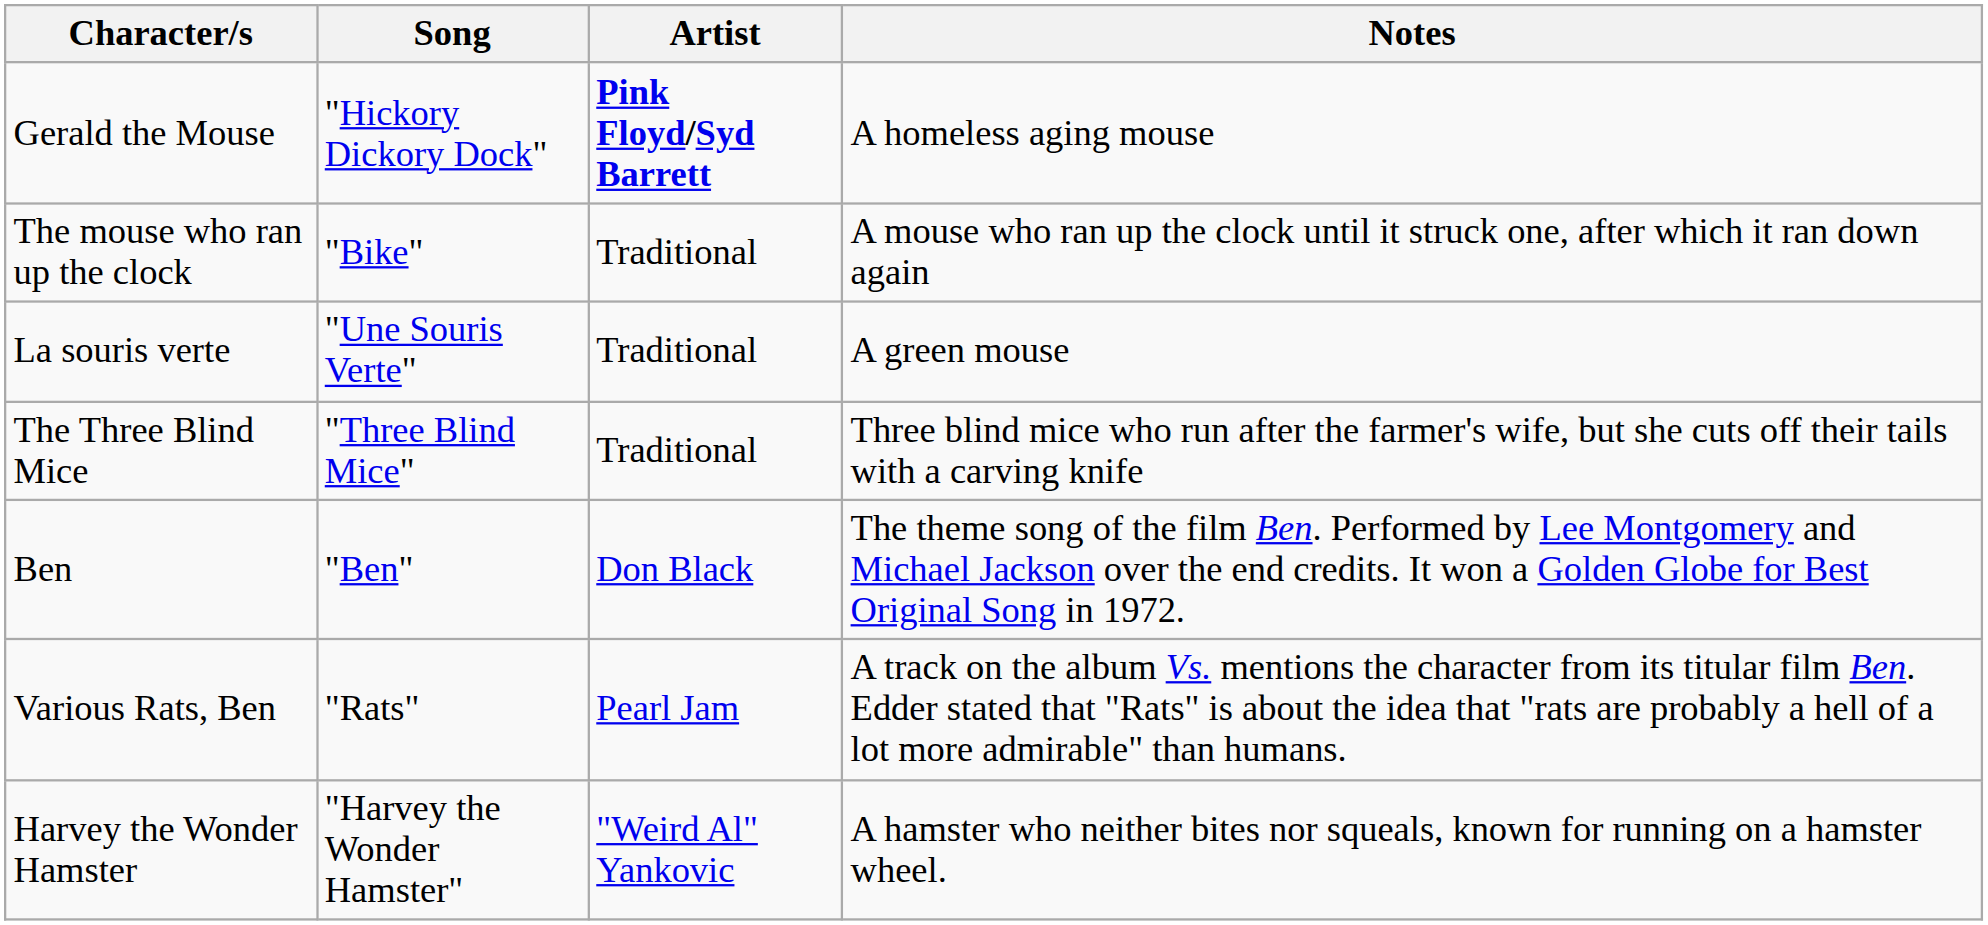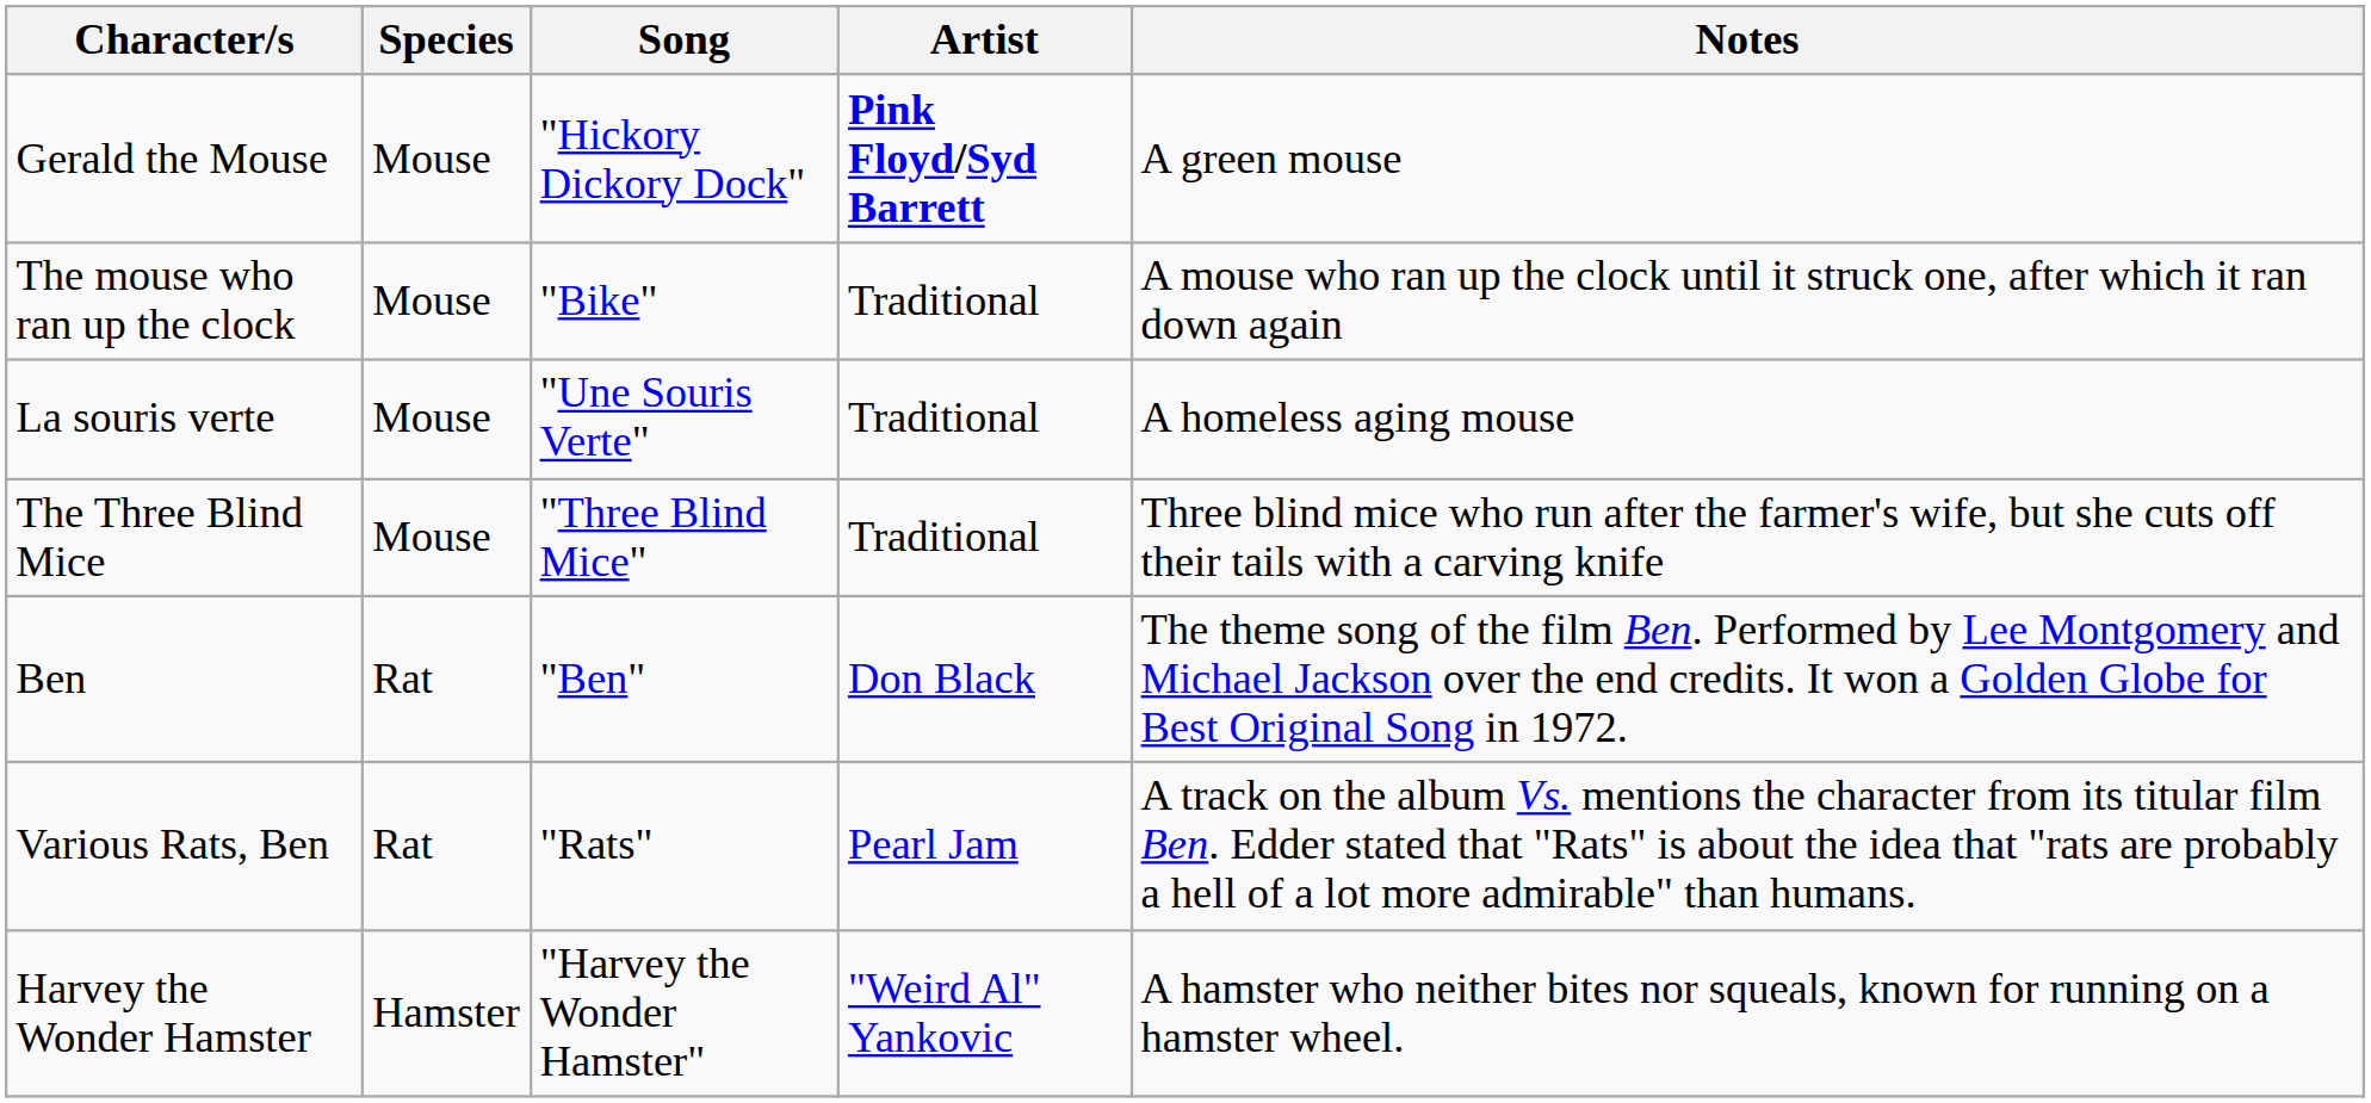 <table class="wikitable sortable">
 <tr>
 <th>Character/s</th>
+<th>Species</th>
 <th>Song</th>
 <th>Artist</th>
 <th>Notes</th>
 </tr>
 <tr>
 <td>Gerald the Mouse</td>
+<td>Mouse</td>
 <td>"<a href='#'>Hickory Dickory Dock</a>"</td>
 <td><strong><a href='#'>Pink Floyd</a>/<a href='#'>Syd Barrett</a></strong></td>
-<td>A homeless aging mouse</td>
+<td>A green mouse</td>
 </tr>
 <tr>
 <td>The mouse who ran up the clock</td>
+<td>Mouse</td>
 <td>"<a href='#'>Bike</a>"</td>
 <td>Traditional</td>
 <td>A mouse who ran up the clock until it struck one, after which it ran down again</td>
 </tr>
 <tr>
 <td>La souris verte</td>
+<td>Mouse</td>
 <td>"<a href='#'>Une Souris Verte</a>"</td>
 <td>Traditional</td>
-<td>A green mouse</td>
+<td>A homeless aging mouse</td>
 </tr>
 <tr>
 <td>The Three Blind Mice</td>
+<td>Mouse</td>
 <td>"<a href='#'>Three Blind Mice</a>"</td>
 <td>Traditional</td>
 <td>Three blind mice who run after the farmer's wife, but she cuts off their tails with a carving knife</td>
 </tr>
 <tr>
 <td>Ben</td>
+<td>Rat</td>
 <td>"<a href='#'>Ben</a>"</td>
 <td><a href='#'>Don Black</a></td>
 <td>The theme song of the film <a href='#'><em>Ben</em></a>. Performed by <a href='#'>Lee Montgomery</a> and <a href='#'>Michael Jackson</a> over the end credits. It won a <a href='#'>Golden Globe for Best Original Song</a> in 1972.</td>
 </tr>
 <tr>
 <td>Various Rats, Ben</td>
+<td>Rat</td>
 <td>"Rats"</td>
 <td><a href='#'>Pearl Jam</a></td>
 <td>A track on the album <a href='#'><em>Vs.</em></a> mentions the character from its titular film <a href='#'><em>Ben</em></a>. Edder stated that "Rats" is about the idea that "rats are probably a hell of a lot more admirable" than humans.</td>
 </tr>
 <tr>
 <td>Harvey the Wonder Hamster</td>
+<td>Hamster</td>
 <td>"Harvey the Wonder Hamster"</td>
 <td><a href='#'>"Weird Al" Yankovic</a></td>
 <td>A hamster who neither bites nor squeals, known for running on a hamster wheel.</td>
 </tr>
 </table>
